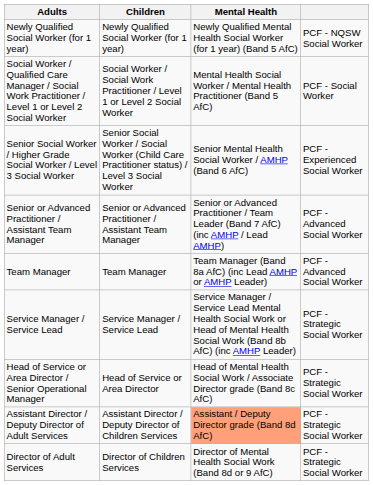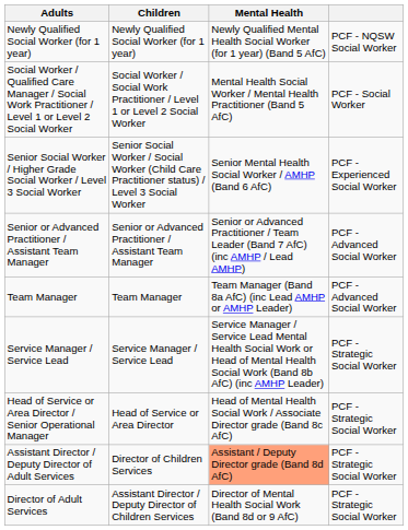 <table class=wikitable>
 <tr>
 <th>Adults</th>
 <th>Children</th>
 <th>Mental Health</th>
 <th></th>
 </tr>
 <tr>
 <td>Newly Qualified Social Worker (for 1 year)</td>
 <td>Newly Qualified Social Worker (for 1 year)</td>
 <td>Newly Qualified Mental Health Social Worker (for 1 year) (Band 5 AfC)</td>
 <td>PCF - NQSW Social Worker</td>
 </tr>
 <tr>
 <td>Social Worker / Qualified Care Manager / Social Work Practitioner / Level 1 or Level 2 Social Worker</td>
 <td>Social Worker / Social Work Practitioner / Level 1 or Level 2 Social Worker</td>
 <td>Mental Health Social Worker / Mental Health Practitioner (Band 5 AfC)</td>
 <td>PCF - Social Worker</td>
 </tr>
 <tr>
 <td>Senior Social Worker / Higher Grade Social Worker / Level 3 Social Worker</td>
 <td>Senior Social Worker / Social Worker (Child Care Practitioner status) / Level 3 Social Worker</td>
 <td>Senior Mental Health Social Worker / <a href='#'>AMHP</a> (Band 6 AfC)</td>
 <td>PCF - Experienced Social Worker</td>
 </tr>
 <tr>
 <td>Senior or Advanced Practitioner / Assistant Team Manager</td>
 <td>Senior or Advanced Practitioner / Assistant Team Manager</td>
 <td>Senior or Advanced Practitioner / Team Leader (Band 7 AfC) (inc <a href='#'>AMHP</a> / Lead <a href='#'>AMHP</a>)</td>
 <td>PCF - Advanced Social Worker</td>
 </tr>
 <tr>
 <td>Team Manager</td>
 <td>Team Manager</td>
 <td>Team Manager (Band 8a AfC) (inc Lead <a href='#'>AMHP</a> or <a href='#'>AMHP</a> Leader)</td>
 <td>PCF - Advanced Social Worker</td>
 </tr>
 <tr>
 <td>Service Manager / Service Lead</td>
 <td>Service Manager / Service Lead</td>
 <td>Service Manager / Service Lead Mental Health Social Work or Head of Mental Health Social Work (Band 8b AfC) (inc <a href='#'>AMHP</a> Leader)</td>
 <td>PCF - Strategic Social Worker</td>
 </tr>
 <tr>
 <td>Head of Service or Area Director / Senior Operational Manager</td>
 <td>Head of Service or Area Director</td>
 <td>Head of Mental Health Social Work / Associate Director grade (Band 8c AfC)</td>
 <td>PCF - Strategic Social Worker</td>
 </tr>
 <tr>
 <td>Assistant Director / Deputy Director of Adult Services</td>
-<td>Assistant Director / Deputy Director of Children Services</td>
+<td>Director of Children Services</td>
 <td style="background: lightsalmon;">Assistant / Deputy Director grade (Band 8d AfC)</td>
 <td>PCF - Strategic Social Worker</td>
 </tr>
 <tr>
 <td>Director of Adult Services</td>
-<td>Director of Children Services</td>
+<td>Assistant Director / Deputy Director of Children Services</td>
 <td>Director of Mental Health Social Work (Band 8d or 9 AfC)</td>
 <td>PCF - Strategic Social Worker</td>
 </tr>
 </table>
